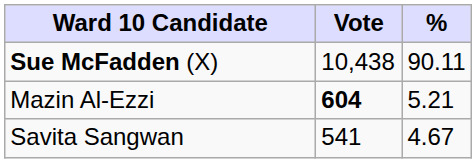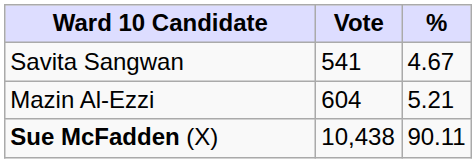 <table class="wikitable">
 <tr>
 <th style="background:#ddf; width:200px;">Ward 10 Candidate</th>
 <th style="background:#ddf; width:50px;">Vote</th>
 <th style="background:#ddf; width:30px;">%</th>
 </tr>
 <tr>
+<td>Savita Sangwan</td>
+<td>541</td>
+<td>4.67</td>
+</tr>
+<tr>
+<td>Mazin Al-Ezzi</td>
+<td>604</td>
+<td>5.21</td>
+</tr>
+<tr>
 <td><strong>Sue McFadden</strong> (X)</td>
 <td>10,438</td>
 <td>90.11</td>
 </tr>
-<tr>
-<td>Mazin Al-Ezzi</td>
-<td><strong>604</strong></td>
-<td>5.21</td>
-</tr>
-<tr>
-<td>Savita Sangwan</td>
-<td>541</td>
-<td>4.67</td>
-</tr>
 </table>
